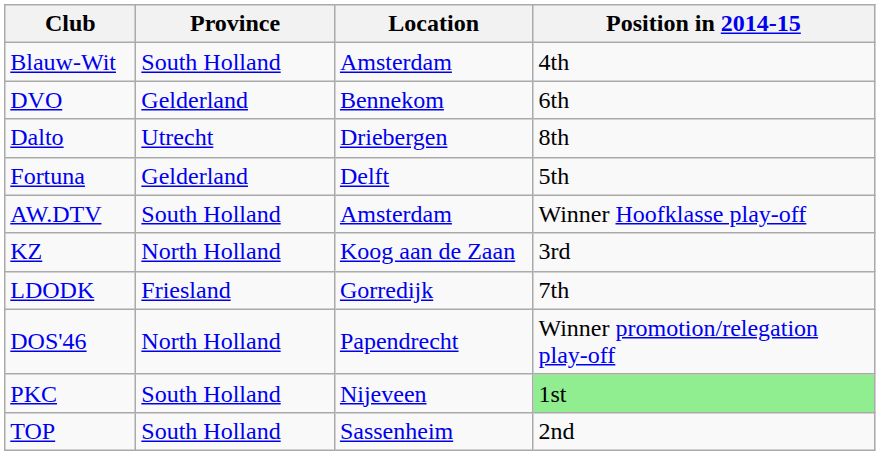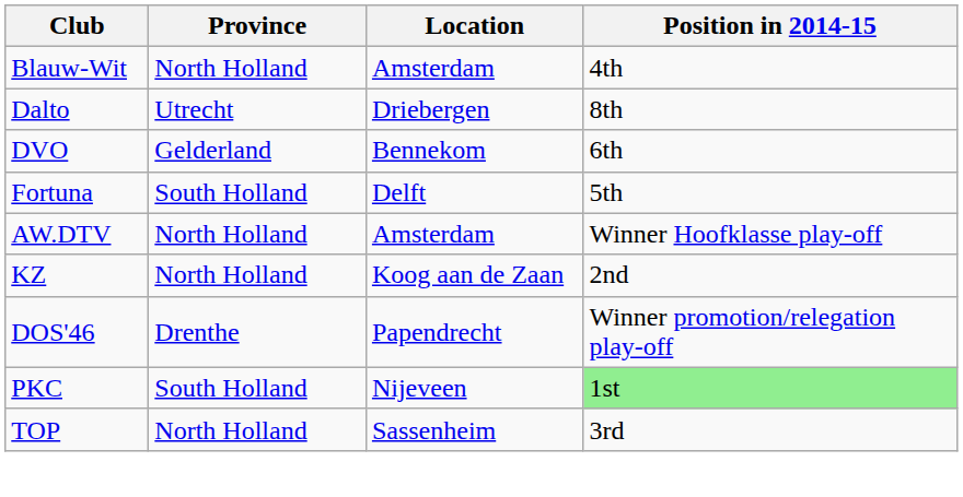 <table class="wikitable sortable">
 <tr>
 <th width=80>Club</th>
 <th width=125>Province</th>
 <th width=125>Location</th>
 <th width=220>Position in <a href='#'>2014-15</a></th>
 </tr>
 <tr>
 <td><a href='#'>Blauw-Wit</a></td>
-<td> <a href='#'>South Holland</a></td>
+<td> <a href='#'>North Holland</a></td>
 <td><a href='#'>Amsterdam</a></td>
 <td>4th</td>
+</tr>
+<tr>
+<td><a href='#'>Dalto</a></td>
+<td> <a href='#'>Utrecht</a></td>
+<td><a href='#'>Driebergen</a></td>
+<td>8th</td>
 </tr>
 <tr>
 <td><a href='#'>DVO</a></td>
 <td> <a href='#'>Gelderland</a></td>
 <td><a href='#'>Bennekom</a></td>
 <td>6th</td>
 </tr>
 <tr>
-<td><a href='#'>Dalto</a></td>
-<td> <a href='#'>Utrecht</a></td>
-<td><a href='#'>Driebergen</a></td>
-<td>8th</td>
-</tr>
-<tr>
 <td><a href='#'>Fortuna</a></td>
-<td> <a href='#'>Gelderland</a></td>
+<td> <a href='#'>South Holland</a></td>
 <td><a href='#'>Delft</a></td>
 <td>5th</td>
 </tr>
 <tr>
 <td><a href='#'>AW.DTV</a></td>
-<td> <a href='#'>South Holland</a></td>
+<td> <a href='#'>North Holland</a></td>
 <td><a href='#'>Amsterdam</a></td>
 <td>Winner <a href='#'>Hoofklasse play-off</a></td>
 </tr>
 <tr>
 <td><a href='#'>KZ</a></td>
 <td> <a href='#'>North Holland</a></td>
 <td><a href='#'>Koog aan de Zaan</a></td>
-<td>3rd</td>
-</tr>
-<tr>
-<td><a href='#'>LDODK</a></td>
-<td> <a href='#'>Friesland</a></td>
-<td><a href='#'>Gorredijk</a></td>
-<td>7th</td>
+<td>2nd</td>
 </tr>
 <tr>
 <td><a href='#'>DOS'46</a></td>
-<td> <a href='#'>North Holland</a></td>
+<td> <a href='#'>Drenthe</a></td>
 <td><a href='#'>Papendrecht</a></td>
 <td>Winner <a href='#'>promotion/relegation play-off</a></td>
 </tr>
 <tr>
 <td><a href='#'>PKC</a></td>
 <td> <a href='#'>South Holland</a></td>
 <td><a href='#'>Nijeveen</a></td>
 <td style="background: lightgreen;">1st</td>
 </tr>
 <tr>
 <td><a href='#'>TOP</a></td>
-<td> <a href='#'>South Holland</a></td>
+<td> <a href='#'>North Holland</a></td>
 <td><a href='#'>Sassenheim</a></td>
-<td>2nd</td>
+<td>3rd</td>
 </tr>
 </table>
